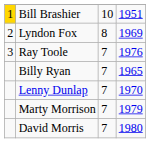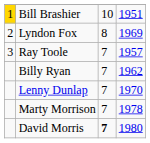 <table class="wikitable">
 <tr>
 </tr>
 <tr>
 <td style="background: gold;">1</td>
 <td>Bill Brashier</td>
 <td>10</td>
 <td><a href='#'>1951</a></td>
 </tr>
 <tr>
 <td>2</td>
 <td>Lyndon Fox</td>
 <td>8</td>
 <td><a href='#'>1969</a></td>
 </tr>
 <tr>
 <td>3</td>
 <td>Ray Toole</td>
 <td>7</td>
-<td><a href='#'>1976</a></td>
+<td><a href='#'>1957</a></td>
 </tr>
 <tr>
 <td></td>
 <td>Billy Ryan</td>
 <td>7</td>
-<td><a href='#'>1965</a></td>
+<td><a href='#'>1962</a></td>
 </tr>
 <tr>
 <td></td>
 <td><a href='#'>Lenny Dunlap</a></td>
 <td>7</td>
 <td><a href='#'>1970</a></td>
 </tr>
 <tr>
 <td></td>
 <td>Marty Morrison</td>
 <td>7</td>
-<td><a href='#'>1979</a></td>
+<td><a href='#'>1978</a></td>
 </tr>
 <tr>
 <td></td>
 <td>David Morris</td>
-<td>7</td>
+<td><strong>7</strong></td>
 <td><a href='#'>1980</a></td>
 </tr>
 </table>
